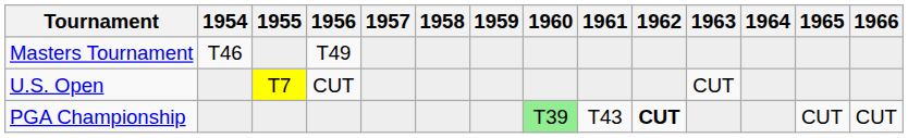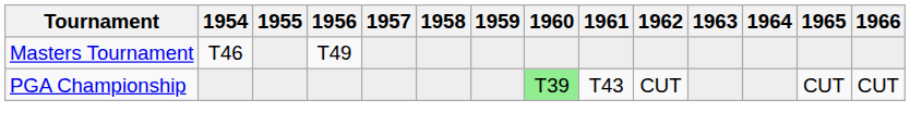 <table class="wikitable" style="font-size:95%;text-align:center;">
 <tr>
 <th>Tournament</th>
 <th>1954</th>
 <th>1955</th>
 <th>1956</th>
 <th>1957</th>
 <th>1958</th>
 <th>1959</th>
 <th>1960</th>
 <th>1961</th>
 <th>1962</th>
 <th>1963</th>
 <th>1964</th>
 <th>1965</th>
 <th>1966</th>
 </tr>
 <tr>
 <td align=left><a href='#'>Masters Tournament</a></td>
 <td>T46</td>
 <td style="background:#eeeeee;"></td>
 <td>T49</td>
 <td style="background:#eeeeee;"></td>
 <td style="background:#eeeeee;"></td>
 <td style="background:#eeeeee;"></td>
 <td style="background:#eeeeee;"></td>
 <td style="background:#eeeeee;"></td>
 <td style="background:#eeeeee;"></td>
 <td style="background:#eeeeee;"></td>
 <td style="background:#eeeeee;"></td>
 <td style="background:#eeeeee;"></td>
 <td style="background:#eeeeee;"></td>
 </tr>
 <tr>
-<td align=left><a href='#'>U.S. Open</a></td>
-<td style="background:#eeeeee;"></td>
-<td style="background:yellow;">T7</td>
-<td>CUT</td>
-<td style="background:#eeeeee;"></td>
-<td style="background:#eeeeee;"></td>
-<td style="background:#eeeeee;"></td>
-<td style="background:#eeeeee;"></td>
-<td style="background:#eeeeee;"></td>
-<td style="background:#eeeeee;"></td>
-<td>CUT</td>
-<td style="background:#eeeeee;"></td>
-<td style="background:#eeeeee;"></td>
-<td style="background:#eeeeee;"></td>
-</tr>
-<tr>
 <td align=left><a href='#'>PGA Championship</a></td>
 <td style="background:#eeeeee;"></td>
 <td style="background:#eeeeee;"></td>
 <td style="background:#eeeeee;"></td>
 <td style="background:#eeeeee;"></td>
 <td style="background:#eeeeee;"></td>
 <td style="background:#eeeeee;"></td>
 <td style="background: lightgreen;">T39</td>
 <td>T43</td>
-<td><strong>CUT</strong></td>
+<td>CUT</td>
 <td style="background:#eeeeee;"></td>
 <td style="background:#eeeeee;"></td>
 <td>CUT</td>
 <td>CUT</td>
 </tr>
 </table>
